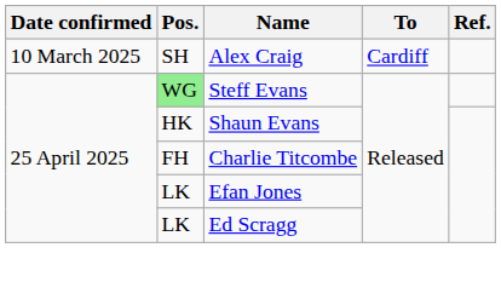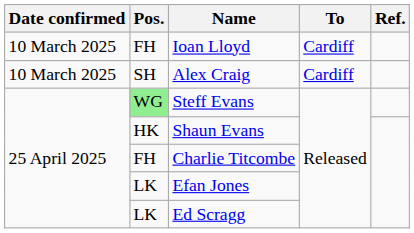 <table class="wikitable">
 <tr>
 <th>Date confirmed</th>
 <th>Pos.</th>
 <th>Name</th>
 <th>To</th>
 <th>Ref.</th>
+</tr>
+<tr>
+<td>10 March 2025</td>
+<td>FH</td>
+<td><a href='#'>Ioan Lloyd</a></td>
+<td><a href='#'>Cardiff</a></td>
+<td></td>
 </tr>
 <tr>
 <td>10 March 2025</td>
 <td>SH</td>
 <td><a href='#'>Alex Craig</a></td>
 <td><a href='#'>Cardiff</a></td>
 <td></td>
 </tr>
 <tr>
 <td rowspan="5">25 April 2025</td>
 <td style="background: lightgreen;">WG</td>
 <td><a href='#'>Steff Evans</a></td>
 <td rowspan="5">Released</td>
 <td></td>
 </tr>
 <tr>
 <td>HK</td>
 <td><a href='#'>Shaun Evans</a></td>
 <td rowspan="4"></td>
 </tr>
 <tr>
 <td>FH</td>
 <td><a href='#'>Charlie Titcombe</a></td>
 </tr>
 <tr>
 <td>LK</td>
 <td><a href='#'>Efan Jones</a></td>
 </tr>
 <tr>
 <td>LK</td>
 <td><a href='#'>Ed Scragg</a></td>
 </tr>
 </table>
